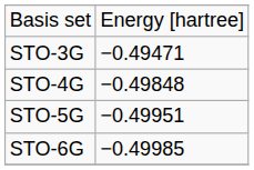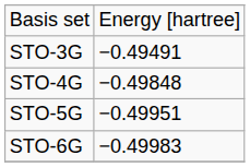 <table class="wikitable">
 <tr>
 </tr>
 <tr>
 <td>Basis set</td>
 <td>Energy [hartree]</td>
 </tr>
 <tr>
 <td>STO-3G</td>
-<td>−0.49471</td>
+<td>−0.49491</td>
 </tr>
 <tr>
 <td>STO-4G</td>
 <td>−0.49848</td>
 </tr>
 <tr>
 <td>STO-5G</td>
 <td>−0.49951</td>
 </tr>
 <tr>
 <td>STO-6G</td>
-<td>−0.49985</td>
+<td>−0.49983</td>
 </tr>
 <tr>
 </tr>
 </table>
